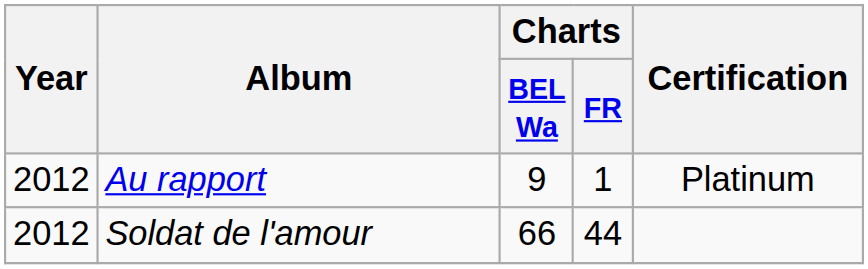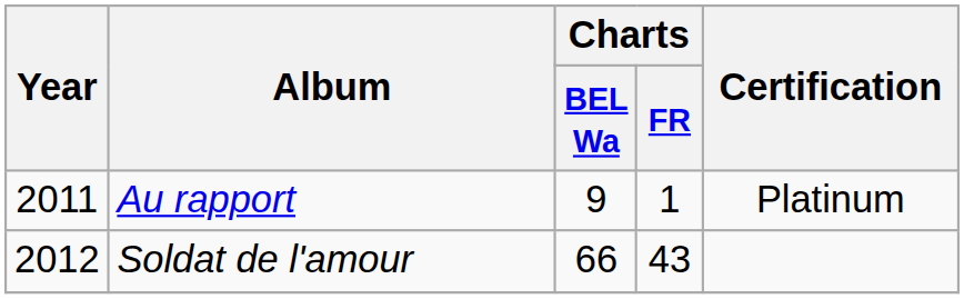 <table class="wikitable">
 <tr>
 <th align="center" rowspan="2">Year</th>
 <th align="center" rowspan="2" width="180">Album</th>
 <th align="center" colspan="2">Charts</th>
 <th align="center" rowspan="2" width="100">Certification</th>
 </tr>
 <tr>
 <th width="20"><small><a href='#'>BEL <br>Wa</a></small><br></th>
 <th width="20"><small><a href='#'>FR</a></small><br></th>
 </tr>
 <tr>
-<td align="center">2012</td>
+<td align="center">2011</td>
 <td><em><a href='#'>Au rapport</a></em></td>
 <td align="center">9</td>
 <td align="center">1</td>
 <td align="center">Platinum</td>
 </tr>
 <tr>
 <td align="center">2012</td>
 <td><em>Soldat de l'amour</em></td>
 <td align="center">66</td>
-<td align="center">44</td>
+<td align="center">43</td>
 <td align="center"></td>
 </tr>
 <tr>
 </tr>
 </table>
